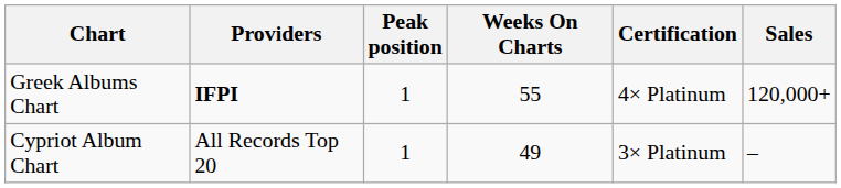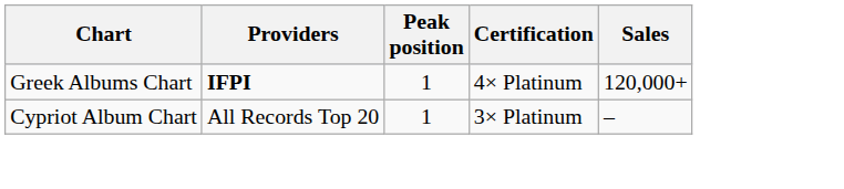 <table class="wikitable">
 <tr style="background:#ebf5ff;">
 <th align="left">Chart</th>
 <th align="left">Providers</th>
 <th align="left">Peak<br>position</th>
-<th align="left">Weeks On Charts</th>
 <th align="left">Certification</th>
 <th align="left">Sales</th>
 </tr>
 <tr>
 <td align="left">Greek Albums Chart</td>
 <td align="left"><strong>IFPI</strong></td>
 <td style="text-align:center;">1</td>
-<td style="text-align:center;">55</td>
 <td align="left">4× Platinum</td>
 <td align="left">120,000+</td>
 </tr>
 <tr>
 <td align="left">Cypriot Album Chart</td>
 <td align="left">All Records Top 20</td>
 <td style="text-align:center;">1</td>
-<td style="text-align:center;">49</td>
 <td align="left">3× Platinum</td>
 <td align="left">–</td>
 </tr>
 </table>
